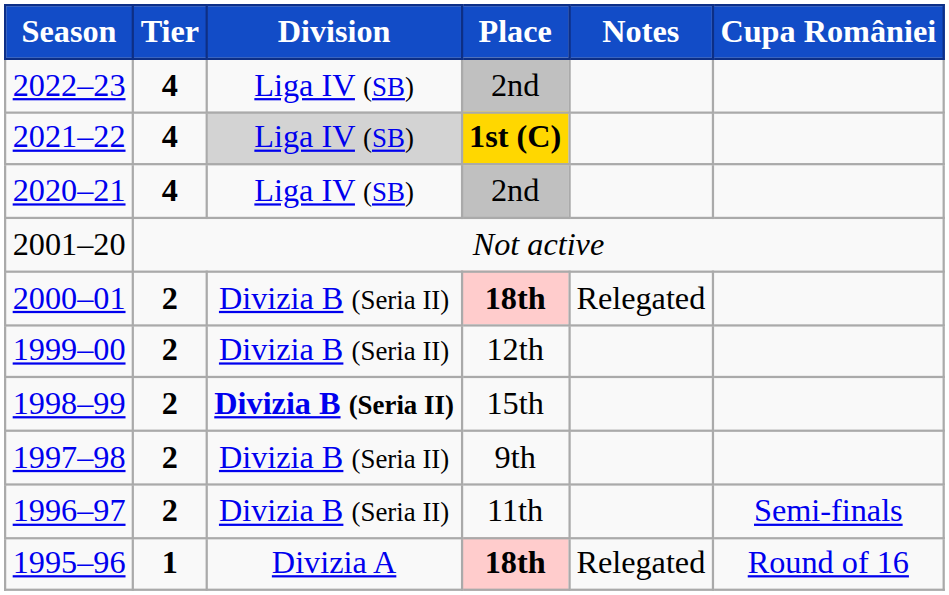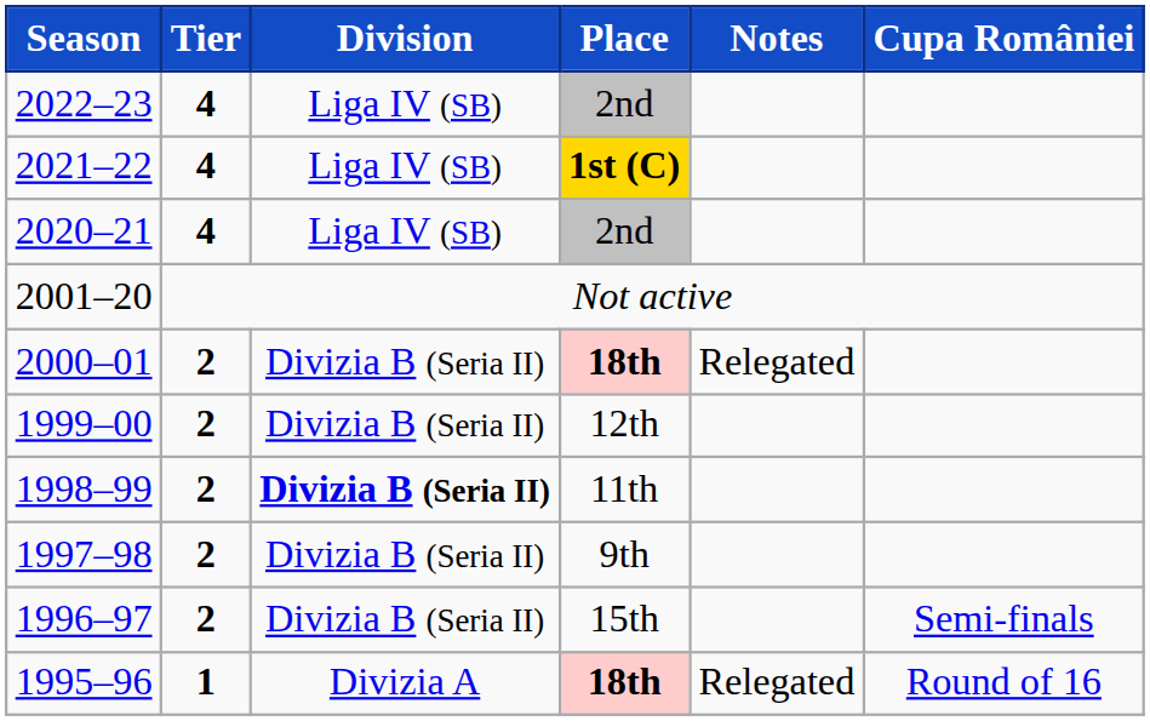 <table class="wikitable" style="text-align:center; font-size:90%">
 <tr>
 <th style="background:#124cc7;color:#ffffff;border:1px solid #0d2f86;">Season</th>
 <th style="background:#124cc7;color:#ffffff;border:1px solid #0d2f86;">Tier</th>
 <th style="background:#124cc7;color:#ffffff;border:1px solid #0d2f86;">Division</th>
 <th style="background:#124cc7;color:#ffffff;border:1px solid #0d2f86;">Place</th>
 <th style="background:#124cc7;color:#ffffff;border:1px solid #0d2f86;">Notes</th>
 <th style="background:#124cc7;color:#ffffff;border:1px solid #0d2f86;">Cupa României</th>
 </tr>
 <tr>
 <td><a href='#'>2022–23</a></td>
 <td><strong>4</strong></td>
 <td><a href='#'>Liga IV</a> <small>(<a href='#'>SB</a>)</small></td>
 <td align=center bgcolor=silver>2nd</td>
 <td></td>
 <td></td>
 </tr>
 <tr>
 <td><a href='#'>2021–22</a></td>
 <td><strong>4</strong></td>
-<td style="background: lightgrey;"><a href='#'>Liga IV</a> <small>(<a href='#'>SB</a>)</small></td>
+<td><a href='#'>Liga IV</a> <small>(<a href='#'>SB</a>)</small></td>
 <td align=center bgcolor=gold><strong>1st (C)</strong></td>
 <td></td>
 <td></td>
 </tr>
 <tr>
 <td><a href='#'>2020–21</a></td>
 <td><strong>4</strong></td>
 <td><a href='#'>Liga IV</a> <small>(<a href='#'>SB</a>)</small></td>
 <td align=center bgcolor=silver>2nd</td>
 <td></td>
 <td></td>
 </tr>
 <tr>
 <td>2001–20</td>
 <td align=center colspan=5><em>Not active</em></td>
 </tr>
 <tr>
 <td><a href='#'>2000–01</a></td>
 <td><strong>2</strong></td>
 <td><a href='#'>Divizia B</a> <small>(Seria II)</small></td>
 <td align=center bgcolor=#FFCCCC><strong>18th</strong></td>
 <td>Relegated</td>
 <td></td>
 </tr>
 <tr>
 <td><a href='#'>1999–00</a></td>
 <td><strong>2</strong></td>
 <td><a href='#'>Divizia B</a> <small>(Seria II)</small></td>
 <td>12th</td>
 <td></td>
 <td></td>
 </tr>
 <tr>
 <td><a href='#'>1998–99</a></td>
 <td><strong>2</strong></td>
 <td><strong><a href='#'>Divizia B</a> <small>(Seria II)</small></strong></td>
-<td>15th</td>
+<td>11th</td>
 <td></td>
 <td></td>
 </tr>
 <tr>
 <td><a href='#'>1997–98</a></td>
 <td><strong>2</strong></td>
 <td><a href='#'>Divizia B</a> <small>(Seria II)</small></td>
 <td>9th</td>
 <td></td>
 <td></td>
 </tr>
 <tr>
 <td><a href='#'>1996–97</a></td>
 <td><strong>2</strong></td>
 <td><a href='#'>Divizia B</a> <small>(Seria II)</small></td>
-<td>11th</td>
+<td>15th</td>
 <td></td>
 <td><a href='#'>Semi-finals</a></td>
 </tr>
 <tr>
 <td><a href='#'>1995–96</a></td>
 <td><strong>1</strong></td>
 <td><a href='#'>Divizia A</a></td>
 <td align=center bgcolor=#FFCCCC><strong>18th</strong></td>
 <td>Relegated</td>
 <td><a href='#'>Round of 16</a></td>
 </tr>
 </table>
